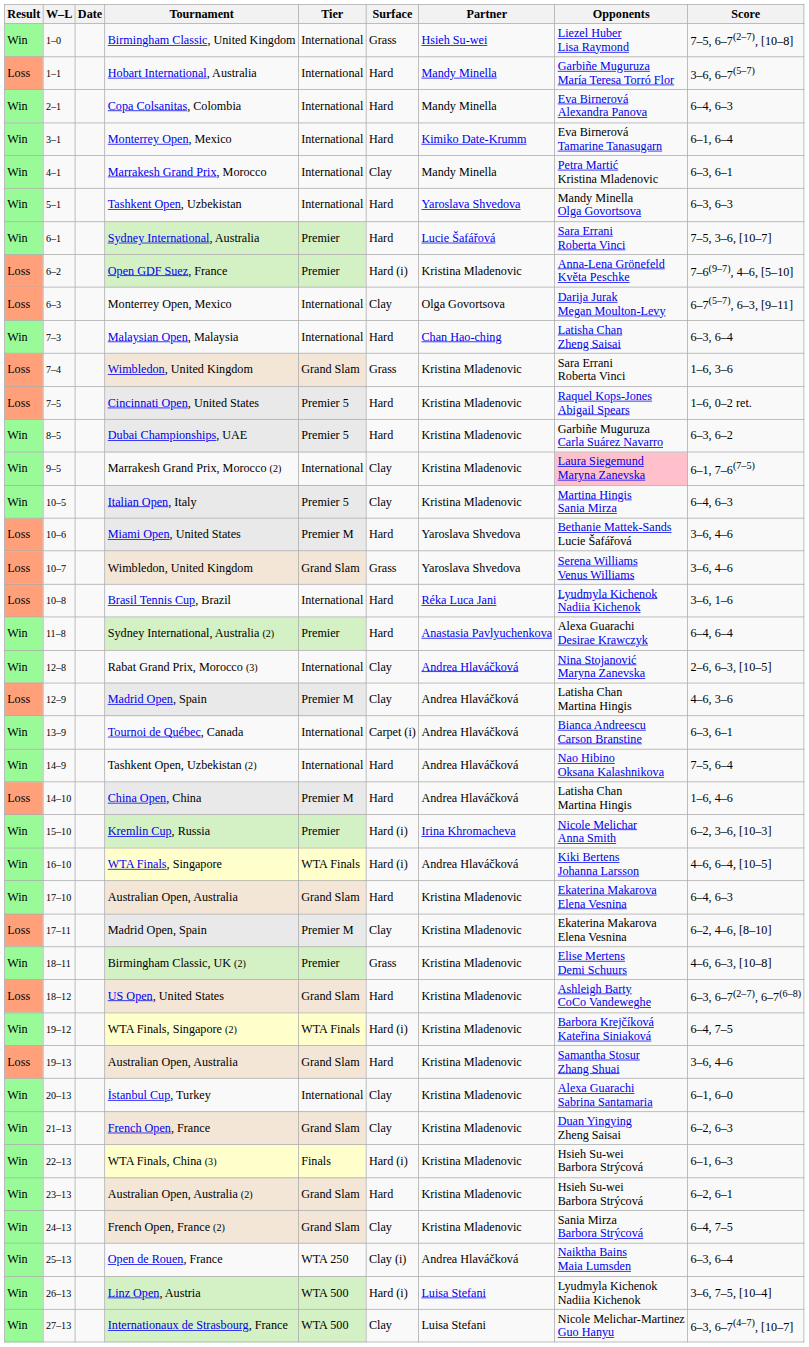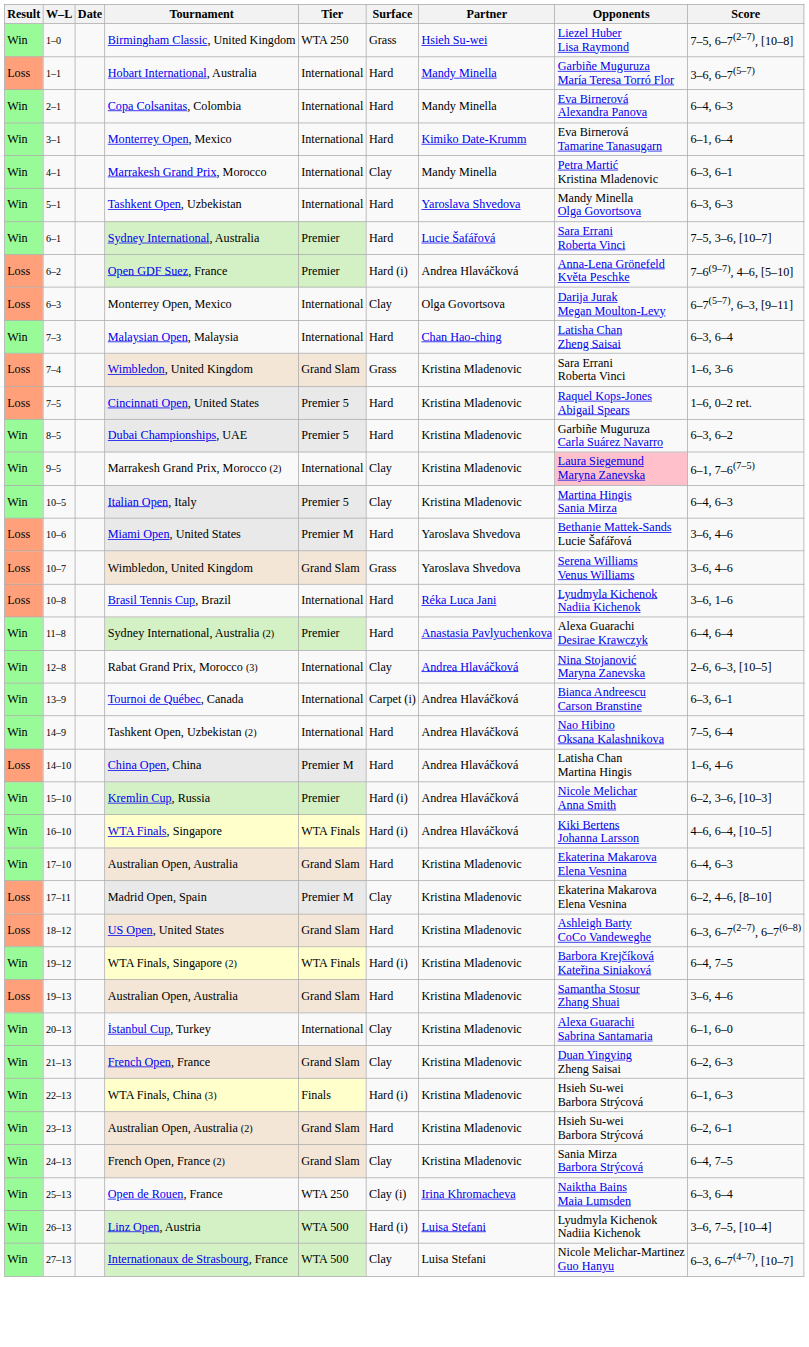 <table class="sortable wikitable nowrap">
 <tr>
 <th>Result</th>
 <th class="unsortable">W–L</th>
 <th>Date</th>
 <th>Tournament</th>
 <th>Tier</th>
 <th>Surface</th>
 <th>Partner</th>
 <th>Opponents</th>
 <th class="unsortable">Score</th>
 </tr>
 <tr>
 <td style="background:#98fb98;">Win</td>
 <td><small>1–0</small></td>
 <td><a href='#'></a></td>
 <td><a href='#'>Birmingham Classic</a>, United Kingdom</td>
-<td>International</td>
+<td>WTA 250</td>
 <td>Grass</td>
 <td> <a href='#'>Hsieh Su-wei</a></td>
 <td> <a href='#'>Liezel Huber</a> <br>  <a href='#'>Lisa Raymond</a></td>
 <td>7–5, 6–7<sup>(2–7)</sup>, [10–8]</td>
 </tr>
 <tr>
 <td style="background:#ffa07a;">Loss</td>
 <td><small>1–1</small></td>
 <td><a href='#'></a></td>
 <td><a href='#'>Hobart International</a>, Australia</td>
 <td>International</td>
 <td>Hard</td>
 <td> <a href='#'>Mandy Minella</a></td>
 <td> <a href='#'>Garbiñe Muguruza</a> <br>  <a href='#'>María Teresa Torró Flor</a></td>
 <td>3–6, 6–7<sup>(5–7)</sup></td>
 </tr>
 <tr>
 <td style="background:#98fb98;">Win</td>
 <td><small>2–1</small></td>
 <td><a href='#'></a></td>
 <td><a href='#'>Copa Colsanitas</a>, Colombia</td>
 <td>International</td>
 <td>Hard</td>
 <td> Mandy Minella</td>
 <td> <a href='#'>Eva Birnerová</a> <br>  <a href='#'>Alexandra Panova</a></td>
 <td>6–4, 6–3</td>
 </tr>
 <tr>
 <td style="background:#98fb98;">Win</td>
 <td><small>3–1</small></td>
 <td><a href='#'></a></td>
 <td><a href='#'>Monterrey Open</a>, Mexico</td>
 <td>International</td>
 <td>Hard</td>
 <td> <a href='#'>Kimiko Date-Krumm</a></td>
 <td> Eva Birnerová <br>  <a href='#'>Tamarine Tanasugarn</a></td>
 <td>6–1, 6–4</td>
 </tr>
 <tr>
 <td style="background:#98fb98;">Win</td>
 <td><small>4–1</small></td>
 <td><a href='#'></a></td>
 <td><a href='#'>Marrakesh Grand Prix</a>, Morocco</td>
 <td>International</td>
 <td>Clay</td>
 <td> Mandy Minella</td>
 <td> <a href='#'>Petra Martić</a> <br>  Kristina Mladenovic</td>
 <td>6–3, 6–1</td>
 </tr>
 <tr>
 <td style="background:#98fb98;">Win</td>
 <td><small>5–1</small></td>
 <td><a href='#'></a></td>
 <td><a href='#'>Tashkent Open</a>, Uzbekistan</td>
 <td>International</td>
 <td>Hard</td>
 <td> <a href='#'>Yaroslava Shvedova</a></td>
 <td> Mandy Minella <br>  <a href='#'>Olga Govortsova</a></td>
 <td>6–3, 6–3</td>
 </tr>
 <tr>
 <td style="background:#98fb98;">Win</td>
 <td><small>6–1</small></td>
 <td><a href='#'></a></td>
 <td style="background:#d4f1c5;"><a href='#'>Sydney International</a>, Australia</td>
 <td style="background:#d4f1c5;">Premier</td>
 <td>Hard</td>
 <td> <a href='#'>Lucie Šafářová</a></td>
 <td> <a href='#'>Sara Errani</a> <br>  <a href='#'>Roberta Vinci</a></td>
 <td>7–5, 3–6, [10–7]</td>
 </tr>
 <tr>
 <td style="background:#ffa07a;">Loss</td>
 <td><small>6–2</small></td>
 <td><a href='#'></a></td>
 <td style="background:#d4f1c5;"><a href='#'>Open GDF Suez</a>, France</td>
 <td style="background:#d4f1c5;">Premier</td>
 <td>Hard (i)</td>
-<td> Kristina Mladenovic</td>
+<td> Andrea Hlaváčková</td>
 <td> <a href='#'>Anna-Lena Grönefeld</a> <br>  <a href='#'>Květa Peschke</a></td>
 <td>7–6<sup>(9–7)</sup>, 4–6, [5–10]</td>
 </tr>
 <tr>
 <td style="background:#ffa07a;">Loss</td>
 <td><small>6–3</small></td>
 <td><a href='#'></a></td>
 <td>Monterrey Open, Mexico</td>
 <td>International</td>
 <td>Clay</td>
 <td> Olga Govortsova</td>
 <td> <a href='#'>Darija Jurak</a> <br>  <a href='#'>Megan Moulton-Levy</a></td>
 <td>6–7<sup>(5–7)</sup>, 6–3, [9–11]</td>
 </tr>
 <tr>
 <td style="background:#98fb98;">Win</td>
 <td><small>7–3</small></td>
 <td><a href='#'></a></td>
 <td><a href='#'>Malaysian Open</a>, Malaysia</td>
 <td>International</td>
 <td>Hard</td>
 <td> <a href='#'>Chan Hao-ching</a></td>
 <td> <a href='#'>Latisha Chan</a> <br>  <a href='#'>Zheng Saisai</a></td>
 <td>6–3, 6–4</td>
 </tr>
 <tr>
 <td style="background:#ffa07a;">Loss</td>
 <td><small>7–4</small></td>
 <td><a href='#'></a></td>
 <td style="background:#f3e6d7;"><a href='#'>Wimbledon</a>, United Kingdom</td>
 <td style="background:#f3e6d7;">Grand Slam</td>
 <td>Grass</td>
 <td> Kristina Mladenovic</td>
 <td> Sara Errani <br>  Roberta Vinci</td>
 <td>1–6, 3–6</td>
 </tr>
 <tr>
 <td style="background:#ffa07a;">Loss</td>
 <td><small>7–5</small></td>
 <td><a href='#'></a></td>
 <td style="background:#e9e9e9;"><a href='#'>Cincinnati Open</a>, United States</td>
 <td style="background:#e9e9e9;">Premier 5</td>
 <td>Hard</td>
 <td> Kristina Mladenovic</td>
 <td> <a href='#'>Raquel Kops-Jones</a> <br>  <a href='#'>Abigail Spears</a></td>
 <td>1–6, 0–2 ret.</td>
 </tr>
 <tr>
 <td style="background:#98fb98;">Win</td>
 <td><small>8–5</small></td>
 <td><a href='#'></a></td>
 <td style="background:#e9e9e9;"><a href='#'>Dubai Championships</a>, UAE</td>
 <td style="background:#e9e9e9;">Premier 5</td>
 <td>Hard</td>
 <td> Kristina Mladenovic</td>
 <td> Garbiñe Muguruza <br>  <a href='#'>Carla Suárez Navarro</a></td>
 <td>6–3, 6–2</td>
 </tr>
 <tr>
 <td style="background:#98fb98;">Win</td>
 <td><small>9–5</small></td>
 <td><a href='#'></a></td>
 <td>Marrakesh Grand Prix, Morocco <small>(2)</small></td>
 <td>International</td>
 <td>Clay</td>
 <td> Kristina Mladenovic</td>
 <td style="background: pink;"> <a href='#'>Laura Siegemund</a> <br>  <a href='#'>Maryna Zanevska</a></td>
 <td>6–1, 7–6<sup>(7–5)</sup></td>
 </tr>
 <tr>
 <td style="background:#98fb98;">Win</td>
 <td><small>10–5</small></td>
 <td><a href='#'></a></td>
 <td style="background:#e9e9e9;"><a href='#'>Italian Open</a>, Italy</td>
 <td style="background:#e9e9e9;">Premier 5</td>
 <td>Clay</td>
 <td> Kristina Mladenovic</td>
 <td> <a href='#'>Martina Hingis</a> <br>  <a href='#'>Sania Mirza</a></td>
 <td>6–4, 6–3</td>
 </tr>
 <tr>
 <td style="background:#ffa07a;">Loss</td>
 <td><small>10–6</small></td>
 <td><a href='#'></a></td>
 <td style="background:#e9e9e9;"><a href='#'>Miami Open</a>, United States</td>
 <td style="background:#e9e9e9;">Premier M</td>
 <td>Hard</td>
 <td> Yaroslava Shvedova</td>
 <td> <a href='#'>Bethanie Mattek-Sands</a> <br>  Lucie Šafářová</td>
 <td>3–6, 4–6</td>
 </tr>
 <tr>
 <td style="background:#ffa07a;">Loss</td>
 <td><small>10–7</small></td>
 <td><a href='#'></a></td>
 <td style="background:#f3e6d7;">Wimbledon, United Kingdom</td>
 <td style="background:#f3e6d7;">Grand Slam</td>
 <td>Grass</td>
 <td> Yaroslava Shvedova</td>
 <td> <a href='#'>Serena Williams</a> <br>  <a href='#'>Venus Williams</a></td>
 <td>3–6, 4–6</td>
 </tr>
 <tr>
 <td style="background:#ffa07a;">Loss</td>
 <td><small>10–8</small></td>
 <td><a href='#'></a></td>
 <td><a href='#'>Brasil Tennis Cup</a>, Brazil</td>
 <td>International</td>
 <td>Hard</td>
 <td> <a href='#'>Réka Luca Jani</a></td>
 <td> <a href='#'>Lyudmyla Kichenok</a> <br>  <a href='#'>Nadiia Kichenok</a></td>
 <td>3–6, 1–6</td>
 </tr>
 <tr>
 <td bgcolor="98FB98">Win</td>
 <td><small>11–8</small></td>
 <td><a href='#'></a></td>
 <td bgcolor="D4F1C5">Sydney International, Australia <small>(2)</small></td>
 <td bgcolor="D4F1C5">Premier</td>
 <td>Hard</td>
 <td> <a href='#'>Anastasia Pavlyuchenkova</a></td>
 <td> Alexa Guarachi  <br>  <a href='#'>Desirae Krawczyk</a></td>
 <td>6–4, 6–4</td>
 </tr>
 <tr>
 <td bgcolor="98FB98">Win</td>
 <td><small>12–8</small></td>
 <td><a href='#'></a></td>
 <td>Rabat Grand Prix, Morocco <small>(3)</small></td>
 <td>International</td>
 <td>Clay</td>
 <td> <a href='#'>Andrea Hlaváčková</a></td>
 <td> <a href='#'>Nina Stojanović</a> <br>  <a href='#'>Maryna Zanevska</a></td>
 <td>2–6, 6–3, [10–5]</td>
 </tr>
 <tr>
-<td bgcolor="FFA07A">Loss</td>
-<td><small>12–9</small></td>
-<td><a href='#'></a></td>
-<td bgcolor="E9E9E9"><a href='#'>Madrid Open</a>, Spain</td>
-<td bgcolor="E9E9E9">Premier M</td>
-<td>Clay</td>
-<td> Andrea Hlaváčková</td>
-<td> Latisha Chan <br>  Martina Hingis</td>
-<td>4–6, 3–6</td>
-</tr>
-<tr>
 <td bgcolor="98FB98">Win</td>
 <td><small>13–9</small></td>
 <td><a href='#'></a></td>
 <td><a href='#'>Tournoi de Québec</a>, Canada</td>
 <td>International</td>
 <td>Carpet (i)</td>
 <td> Andrea Hlaváčková</td>
 <td> <a href='#'>Bianca Andreescu</a> <br>  <a href='#'>Carson Branstine</a></td>
 <td>6–3, 6–1</td>
 </tr>
 <tr>
 <td bgcolor="98FB98">Win</td>
 <td><small>14–9</small></td>
 <td><a href='#'></a></td>
 <td>Tashkent Open, Uzbekistan <small>(2)</small></td>
 <td>International</td>
 <td>Hard</td>
 <td> Andrea Hlaváčková</td>
 <td> <a href='#'>Nao Hibino</a> <br>  <a href='#'>Oksana Kalashnikova</a></td>
 <td>7–5, 6–4</td>
 </tr>
 <tr>
 <td style="background:#ffa07a;">Loss</td>
 <td><small>14–10</small></td>
 <td><a href='#'></a></td>
 <td bgcolor="e9e9e9"><a href='#'>China Open</a>, China</td>
 <td bgcolor="e9e9e9">Premier M</td>
 <td>Hard</td>
 <td> Andrea Hlaváčková</td>
 <td> Latisha Chan <br>  Martina Hingis</td>
 <td>1–6, 4–6</td>
 </tr>
 <tr>
 <td style="background:#98fb98;">Win</td>
 <td><small>15–10</small></td>
 <td><a href='#'></a></td>
 <td style="background:#d4f1c5;"><a href='#'>Kremlin Cup</a>, Russia</td>
 <td style="background:#d4f1c5;">Premier</td>
 <td>Hard (i)</td>
-<td> <a href='#'>Irina Khromacheva</a></td>
+<td> Andrea Hlaváčková</td>
 <td> <a href='#'>Nicole Melichar</a> <br>  <a href='#'>Anna Smith</a></td>
 <td>6–2, 3–6, [10–3]</td>
 </tr>
 <tr>
 <td bgcolor="98fb98">Win</td>
 <td><small>16–10</small></td>
 <td><a href='#'></a></td>
 <td style="background:#FFFFCC;"><a href='#'>WTA Finals</a>, Singapore</td>
 <td style="background:#FFFFCC;">WTA Finals</td>
 <td>Hard (i)</td>
 <td> Andrea Hlaváčková</td>
 <td> <a href='#'>Kiki Bertens</a> <br>  <a href='#'>Johanna Larsson</a></td>
 <td>4–6, 6–4, [10–5]</td>
 </tr>
 <tr>
 <td style="background:#98fb98;;">Win</td>
 <td><small>17–10</small></td>
 <td><a href='#'></a></td>
 <td style="background:#f3e6d7;">Australian Open, Australia</td>
 <td style="background:#f3e6d7;">Grand Slam</td>
 <td>Hard</td>
 <td> Kristina Mladenovic</td>
 <td> <a href='#'>Ekaterina Makarova</a> <br>  <a href='#'>Elena Vesnina</a></td>
 <td>6–4, 6–3</td>
 </tr>
 <tr>
 <td bgcolor="ffa07a">Loss</td>
 <td><small>17–11</small></td>
 <td><a href='#'></a></td>
 <td bgcolor="e9e9e9">Madrid Open, Spain</td>
 <td bgcolor="e9e9e9">Premier M</td>
 <td>Clay</td>
 <td> Kristina Mladenovic</td>
 <td> Ekaterina Makarova <br>  Elena Vesnina</td>
 <td>6–2, 4–6, [8–10]</td>
-</tr>
-<tr>
-<td style="background:#98fb98;">Win</td>
-<td><small>18–11</small></td>
-<td><a href='#'></a></td>
-<td style="background:#d4f1c5;">Birmingham Classic, UK <small>(2)</small></td>
-<td style="background:#d4f1c5;">Premier</td>
-<td>Grass</td>
-<td> Kristina Mladenovic</td>
-<td> <a href='#'>Elise Mertens</a> <br>  <a href='#'>Demi Schuurs</a></td>
-<td>4–6, 6–3, [10–8]</td>
 </tr>
 <tr>
 <td style="background:#ffa07a;;">Loss</td>
 <td><small>18–12</small></td>
 <td><a href='#'></a></td>
 <td style="background:#f3e6d7;"><a href='#'>US Open</a>, United States</td>
 <td style="background:#f3e6d7;">Grand Slam</td>
 <td>Hard</td>
 <td> Kristina Mladenovic</td>
 <td> <a href='#'>Ashleigh Barty</a> <br>  <a href='#'>CoCo Vandeweghe</a></td>
 <td>6–3, 6–7<sup>(2–7)</sup>, 6–7<sup>(6–8)</sup></td>
 </tr>
 <tr>
 <td style="background:#98fb98;">Win</td>
 <td><small>19–12</small></td>
 <td><a href='#'></a></td>
 <td style="background:#FFFFCC;">WTA Finals, Singapore <small>(2)</small></td>
 <td style="background:#FFFFCC;">WTA Finals</td>
 <td>Hard (i)</td>
 <td> Kristina Mladenovic</td>
 <td> <a href='#'>Barbora Krejčíková</a> <br>  <a href='#'>Kateřina Siniaková</a></td>
 <td>6–4, 7–5</td>
 </tr>
 <tr>
 <td style="background:#ffa07a;">Loss</td>
 <td><small>19–13</small></td>
 <td><a href='#'></a></td>
 <td style="background:#f3e6d7;">Australian Open, Australia</td>
 <td style="background:#f3e6d7;">Grand Slam</td>
 <td>Hard</td>
 <td> Kristina Mladenovic</td>
 <td> <a href='#'>Samantha Stosur</a> <br>  <a href='#'>Zhang Shuai</a></td>
 <td>3–6, 4–6</td>
 </tr>
 <tr>
 <td style="background:#98fb98;">Win</td>
 <td><small>20–13</small></td>
 <td><a href='#'></a></td>
 <td><a href='#'>İstanbul Cup</a>, Turkey</td>
 <td>International</td>
 <td>Clay</td>
 <td> Kristina Mladenovic</td>
 <td> <a href='#'>Alexa Guarachi</a> <br>  <a href='#'>Sabrina Santamaria</a></td>
 <td>6–1, 6–0</td>
 </tr>
 <tr>
 <td style="background:#98fb98;">Win</td>
 <td><small>21–13</small></td>
 <td><a href='#'></a></td>
 <td style="background:#f3e6d7;"><a href='#'>French Open</a>, France</td>
 <td style="background:#f3e6d7;">Grand Slam</td>
 <td>Clay</td>
 <td> Kristina Mladenovic</td>
 <td> <a href='#'>Duan Yingying</a> <br>  Zheng Saisai</td>
 <td>6–2, 6–3</td>
 </tr>
 <tr>
 <td style="background:#98fb98;">Win</td>
 <td><small>22–13</small></td>
 <td><a href='#'></a></td>
 <td style="background:#ffc;">WTA Finals, China <small>(3)</small></td>
 <td style="background:#ffc;">Finals</td>
 <td>Hard (i)</td>
 <td> Kristina Mladenovic</td>
 <td> Hsieh Su-wei <br>  Barbora Strýcová</td>
 <td>6–1, 6–3</td>
 </tr>
 <tr>
 <td style="background:#98fb98;">Win</td>
 <td><small>23–13</small></td>
 <td><a href='#'></a></td>
 <td style="background:#f3e6d7;">Australian Open, Australia <small>(2)</small></td>
 <td style="background:#f3e6d7;">Grand Slam</td>
 <td>Hard</td>
 <td> Kristina Mladenovic</td>
 <td> Hsieh Su-wei <br>  Barbora Strýcová</td>
 <td>6–2, 6–1</td>
 </tr>
 <tr>
 <td bgcolor=98FB98>Win</td>
 <td><small>24–13</small></td>
 <td><a href='#'></a></td>
 <td style="background:#f3e6d7;">French Open, France <small>(2)</small></td>
 <td style="background:#f3e6d7;">Grand Slam</td>
 <td>Clay</td>
 <td> Kristina Mladenovic</td>
 <td> Sania Mirza <br>  <a href='#'>Barbora Strýcová</a></td>
 <td>6–4, 7–5</td>
 </tr>
 <tr>
 <td style="background:#98fb98;">Win</td>
 <td><small>25–13</small></td>
 <td><a href='#'></a></td>
 <td><a href='#'>Open de Rouen</a>, France</td>
 <td>WTA 250</td>
 <td>Clay (i)</td>
-<td> Andrea Hlaváčková</td>
+<td> <a href='#'>Irina Khromacheva</a></td>
 <td> <a href='#'>Naiktha Bains</a> <br>  <a href='#'>Maia Lumsden</a></td>
 <td>6–3, 6–4</td>
 </tr>
 <tr>
 <td style=background:#98fb98>Win</td>
 <td><small>26–13</small></td>
 <td><a href='#'></a></td>
 <td style=background:#d4f1c5><a href='#'>Linz Open</a>, Austria</td>
 <td style=background:#d4f1c5>WTA 500</td>
 <td>Hard (i)</td>
 <td> <a href='#'>Luisa Stefani</a></td>
 <td> Lyudmyla Kichenok <br>  Nadiia Kichenok</td>
 <td>3–6, 7–5, [10–4]</td>
 </tr>
 <tr>
 <td style=background:#98fb98>Win</td>
 <td><small>27–13</small></td>
 <td><a href='#'></a></td>
 <td style=background:#d4f1c5><a href='#'>Internationaux de Strasbourg</a>, France</td>
 <td style=background:#d4f1c5>WTA 500</td>
 <td>Clay</td>
 <td> Luisa Stefani</td>
 <td> Nicole Melichar-Martinez <br>  <a href='#'>Guo Hanyu</a></td>
 <td>6–3, 6–7<sup>(4–7)</sup>, [10–7]</td>
 </tr>
 </table>
